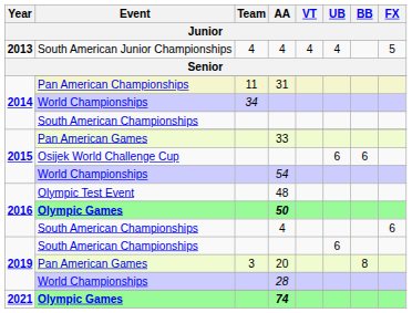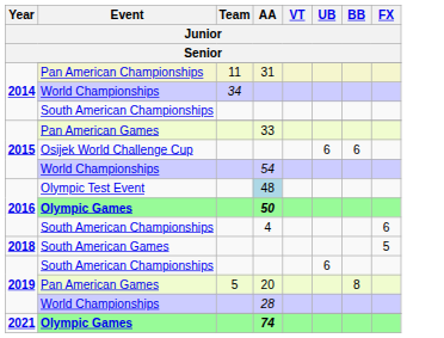 <table class="wikitable" style="text-align:center; font-size:95%;">
 <tr>
 <th align=center>Year</th>
 <th align=center>Event</th>
 <th style="width:30px;">Team</th>
 <th style="width:30px;">AA</th>
 <th style="width:30px;"><a href='#'>VT</a></th>
 <th style="width:30px;"><a href='#'>UB</a></th>
 <th style="width:30px;"><a href='#'>BB</a></th>
 <th style="width:30px;"><a href='#'>FX</a></th>
 </tr>
 <tr>
 <th colspan="8"><strong>Junior</strong></th>
-</tr>
-<tr>
-<td rowspan="1"><strong>2013</strong></td>
-<td align=left>South American Junior Championships</td>
-<td>4</td>
-<td>4</td>
-<td>4</td>
-<td>4</td>
-<td></td>
-<td>5</td>
 </tr>
 <tr>
 <th colspan="8"><strong>Senior</strong></th>
 </tr>
 <tr>
 <td rowspan="4"><strong><a href='#'>2014</a></strong></td>
 </tr>
 <tr bgcolor=#F5F6CE>
 <td align=left><a href='#'>Pan American Championships</a></td>
 <td>11</td>
 <td>31</td>
 <td></td>
 <td></td>
 <td></td>
 <td></td>
 </tr>
 <tr bgcolor=#CCCCFF>
 <td align=left><a href='#'>World Championships</a></td>
 <td><em>34</em></td>
 <td></td>
 <td></td>
 <td></td>
 <td></td>
 <td></td>
 </tr>
 <tr>
 <td align=left><a href='#'>South American Championships</a></td>
 <td></td>
 <td></td>
 <td></td>
 <td></td>
 <td></td>
 <td></td>
 </tr>
 <tr>
 <td rowspan="4"><strong><a href='#'>2015</a></strong></td>
 </tr>
 <tr bgcolor=#f0fccf>
 <td align=left><a href='#'>Pan American Games</a></td>
 <td></td>
 <td>33</td>
 <td></td>
 <td></td>
 <td></td>
 <td></td>
 </tr>
 <tr>
 <td align=left><a href='#'>Osijek World Challenge Cup</a></td>
 <td></td>
 <td></td>
 <td></td>
 <td>6</td>
 <td>6</td>
 <td></td>
 </tr>
 <tr bgcolor=#CCCCFF>
 <td align=left><a href='#'>World Championships</a></td>
 <td></td>
 <td><em>54</em></td>
 <td></td>
 <td></td>
 <td></td>
 <td></td>
 </tr>
 <tr>
 <td rowspan="3"><strong><a href='#'>2016</a></strong></td>
 <td align=left><a href='#'>Olympic Test Event</a></td>
 <td></td>
-<td>48</td>
+<td style="background: lightblue;">48</td>
 <td></td>
 <td></td>
 <td></td>
 <td></td>
 </tr>
 <tr style="background:#98fb98;">
 <td align=left><strong><a href='#'>Olympic Games</a></strong></td>
 <td></td>
 <td><strong><em>50</em></strong></td>
 <td></td>
 <td></td>
 <td></td>
 <td></td>
 </tr>
 <tr>
 <td align=left><a href='#'>South American Championships</a></td>
 <td></td>
 <td>4</td>
 <td></td>
 <td></td>
 <td></td>
 <td>6</td>
 </tr>
 <tr>
+<td rowspan="1"><strong><a href='#'>2018</a></strong></td>
+<td align=left><a href='#'>South American Games</a></td>
+<td></td>
+<td></td>
+<td></td>
+<td></td>
+<td></td>
+<td>5</td>
+</tr>
+<tr>
 <td rowspan="3"><strong><a href='#'>2019</a></strong></td>
 <td align=left><a href='#'>South American Championships</a></td>
 <td></td>
 <td></td>
 <td></td>
 <td>6</td>
 <td></td>
 <td></td>
 </tr>
 <tr bgcolor=#f0fccf>
 <td align=left><a href='#'>Pan American Games</a></td>
-<td>3</td>
+<td>5</td>
 <td>20</td>
 <td></td>
 <td></td>
 <td>8</td>
 <td></td>
 </tr>
 <tr bgcolor=#CCCCFF>
 <td align=left><a href='#'>World Championships</a></td>
 <td></td>
 <td><em>28</em></td>
 <td></td>
 <td></td>
 <td></td>
 <td></td>
 </tr>
 <tr>
 <td rowspan="2"><strong><a href='#'>2021</a></strong></td>
 </tr>
 <tr bgcolor=98FB98>
 <td align=left><strong><a href='#'>Olympic Games</a></strong></td>
 <td></td>
 <td><strong><em>74</em></strong></td>
 <td></td>
 <td></td>
 <td></td>
 <td></td>
 </tr>
 </table>
